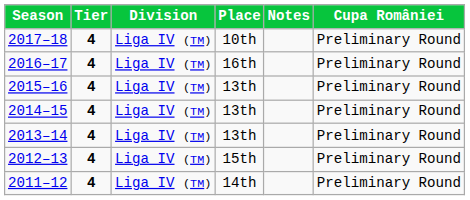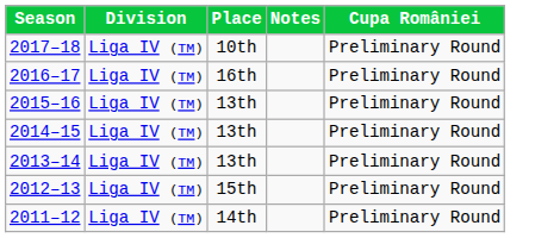 <table class="wikitable" style="text-align:center; font-size:90%">
 <tr>
 <th style="background:#07c53d; color:white; text-align:center;">Season</th>
-<th style="background:#07c53d; color:white; text-align:center;">Tier</th>
 <th style="background:#07c53d; color:white; text-align:center;">Division</th>
 <th style="background:#07c53d; color:white; text-align:center;">Place</th>
 <th style="background:#07c53d; color:white; text-align:center;">Notes</th>
 <th style="background:#07c53d; color:white; text-align:center;">Cupa României</th>
 </tr>
 <tr>
 <td><a href='#'>2017–18</a></td>
-<td><strong>4</strong></td>
 <td><a href='#'>Liga IV</a> <small>(<a href='#'>TM</a>)</small></td>
 <td>10th</td>
 <td></td>
 <td>Preliminary Round</td>
 </tr>
 <tr>
 <td><a href='#'>2016–17</a></td>
-<td><strong>4</strong></td>
 <td><a href='#'>Liga IV</a> <small>(<a href='#'>TM</a>)</small></td>
 <td>16th</td>
 <td></td>
 <td>Preliminary Round</td>
 </tr>
 <tr>
 <td><a href='#'>2015–16</a></td>
-<td><strong>4</strong></td>
 <td><a href='#'>Liga IV</a> <small>(<a href='#'>TM</a>)</small></td>
 <td>13th</td>
 <td></td>
 <td>Preliminary Round</td>
 </tr>
 <tr>
 <td><a href='#'>2014–15</a></td>
-<td><strong>4</strong></td>
 <td><a href='#'>Liga IV</a> <small>(<a href='#'>TM</a>)</small></td>
 <td>13th</td>
 <td></td>
 <td>Preliminary Round</td>
 </tr>
 <tr>
 <td><a href='#'>2013–14</a></td>
-<td><strong>4</strong></td>
 <td><a href='#'>Liga IV</a> <small>(<a href='#'>TM</a>)</small></td>
 <td>13th</td>
 <td></td>
 <td>Preliminary Round</td>
 </tr>
 <tr>
 <td><a href='#'>2012–13</a></td>
-<td><strong>4</strong></td>
 <td><a href='#'>Liga IV</a> <small>(<a href='#'>TM</a>)</small></td>
 <td>15th</td>
 <td></td>
 <td>Preliminary Round</td>
 </tr>
 <tr>
 <td><a href='#'>2011–12</a></td>
-<td><strong>4</strong></td>
 <td><a href='#'>Liga IV</a> <small>(<a href='#'>TM</a>)</small></td>
 <td>14th</td>
 <td></td>
 <td>Preliminary Round</td>
 </tr>
 </table>
